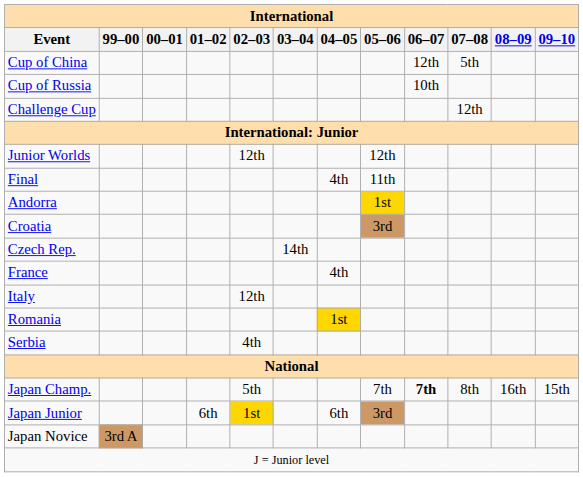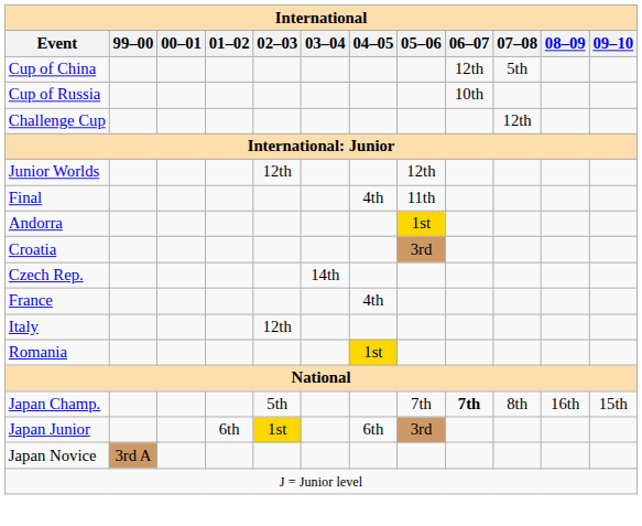 <table class="wikitable" style="text-align:center">
 <tr>
 <th colspan="12" style="background-color: #ffdead; " align="center">International</th>
 </tr>
 <tr>
 <th>Event</th>
 <th>99–00</th>
 <th>00–01</th>
 <th>01–02</th>
 <th>02–03</th>
 <th>03–04</th>
 <th>04–05</th>
 <th>05–06</th>
 <th>06–07</th>
 <th>07–08</th>
 <th><a href='#'>08–09</a></th>
 <th><a href='#'>09–10</a></th>
 </tr>
 <tr>
 <td align=left> <a href='#'>Cup of China</a></td>
 <td></td>
 <td></td>
 <td></td>
 <td></td>
 <td></td>
 <td></td>
 <td></td>
 <td>12th</td>
 <td>5th</td>
 <td></td>
 <td></td>
 </tr>
 <tr>
 <td align=left> <a href='#'>Cup of Russia</a></td>
 <td></td>
 <td></td>
 <td></td>
 <td></td>
 <td></td>
 <td></td>
 <td></td>
 <td>10th</td>
 <td></td>
 <td></td>
 <td></td>
 </tr>
 <tr>
 <td align=left><a href='#'>Challenge Cup</a></td>
 <td></td>
 <td></td>
 <td></td>
 <td></td>
 <td></td>
 <td></td>
 <td></td>
 <td></td>
 <td>12th</td>
 <td></td>
 <td></td>
 </tr>
 <tr>
 <th colspan="12" style="background-color: #ffdead; " align="center">International: Junior</th>
 </tr>
 <tr>
 <td align=left><a href='#'>Junior Worlds</a></td>
 <td></td>
 <td></td>
 <td></td>
 <td>12th</td>
 <td></td>
 <td></td>
 <td>12th</td>
 <td></td>
 <td></td>
 <td></td>
 <td></td>
 </tr>
 <tr>
 <td align=left> <a href='#'>Final</a></td>
 <td></td>
 <td></td>
 <td></td>
 <td></td>
 <td></td>
 <td>4th</td>
 <td>11th</td>
 <td></td>
 <td></td>
 <td></td>
 <td></td>
 </tr>
 <tr>
 <td align=left> <a href='#'>Andorra</a></td>
 <td></td>
 <td></td>
 <td></td>
 <td></td>
 <td></td>
 <td></td>
 <td bgcolor=gold>1st</td>
 <td></td>
 <td></td>
 <td></td>
 <td></td>
 </tr>
 <tr>
 <td align=left> <a href='#'>Croatia</a></td>
 <td></td>
 <td></td>
 <td></td>
 <td></td>
 <td></td>
 <td></td>
 <td bgcolor=cc9966>3rd</td>
 <td></td>
 <td></td>
 <td></td>
 <td></td>
 </tr>
 <tr>
 <td align=left> <a href='#'>Czech Rep.</a></td>
 <td></td>
 <td></td>
 <td></td>
 <td></td>
 <td>14th</td>
 <td></td>
 <td></td>
 <td></td>
 <td></td>
 <td></td>
 <td></td>
 </tr>
 <tr>
 <td align=left> <a href='#'>France</a></td>
 <td></td>
 <td></td>
 <td></td>
 <td></td>
 <td></td>
 <td>4th</td>
 <td></td>
 <td></td>
 <td></td>
 <td></td>
 <td></td>
 </tr>
 <tr>
 <td align=left> <a href='#'>Italy</a></td>
 <td></td>
 <td></td>
 <td></td>
 <td>12th</td>
 <td></td>
 <td></td>
 <td></td>
 <td></td>
 <td></td>
 <td></td>
 <td></td>
 </tr>
 <tr>
 <td align=left> <a href='#'>Romania</a></td>
 <td></td>
 <td></td>
 <td></td>
 <td></td>
 <td></td>
 <td bgcolor=gold>1st</td>
 <td></td>
 <td></td>
 <td></td>
 <td></td>
 <td></td>
 </tr>
 <tr>
-<td align=left> <a href='#'>Serbia</a></td>
-<td></td>
-<td></td>
-<td></td>
-<td>4th</td>
-<td></td>
-<td></td>
-<td></td>
-<td></td>
-<td></td>
-<td></td>
-<td></td>
-</tr>
-<tr>
 <th colspan="12" style="background-color: #ffdead; " align="center">National</th>
 </tr>
 <tr>
 <td align=left><a href='#'>Japan Champ.</a></td>
 <td></td>
 <td></td>
 <td></td>
 <td>5th</td>
 <td></td>
 <td></td>
 <td>7th</td>
 <td><strong>7th</strong></td>
 <td>8th</td>
 <td>16th</td>
 <td>15th</td>
 </tr>
 <tr>
 <td align=left><a href='#'>Japan Junior</a></td>
 <td></td>
 <td></td>
 <td>6th</td>
 <td bgcolor="gold">1st</td>
 <td></td>
 <td>6th</td>
 <td bgcolor=cc9966>3rd</td>
 <td></td>
 <td></td>
 <td></td>
 <td></td>
 </tr>
 <tr>
 <td align=left>Japan Novice</td>
 <td bgcolor=cc9966>3rd A</td>
 <td></td>
 <td></td>
 <td></td>
 <td></td>
 <td></td>
 <td></td>
 <td></td>
 <td></td>
 <td></td>
 <td></td>
 </tr>
 <tr>
 <td colspan="12" align="center"><small> J = Junior level </small></td>
 </tr>
 </table>
